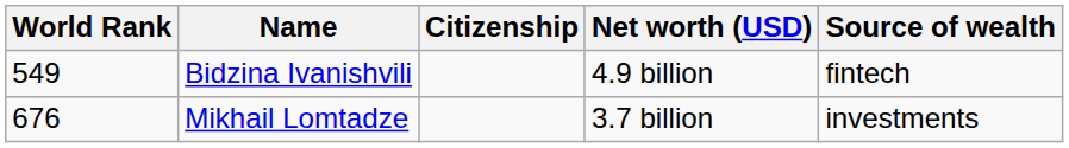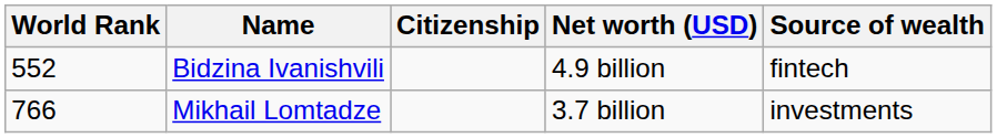 <table class="wikitable">
 <tr>
 <th>World Rank</th>
 <th>Name</th>
 <th>Citizenship</th>
 <th>Net worth (<a href='#'>USD</a>)</th>
 <th>Source of wealth</th>
 </tr>
 <tr>
-<td>549</td>
+<td>552</td>
 <td><a href='#'>Bidzina Ivanishvili</a></td>
 <td> <br> </td>
 <td>4.9 billion</td>
 <td>fintech</td>
 </tr>
 <tr>
-<td>676</td>
+<td>766</td>
 <td><a href='#'>Mikhail Lomtadze</a></td>
 <td></td>
 <td>3.7 billion</td>
 <td>investments</td>
 </tr>
 </table>
